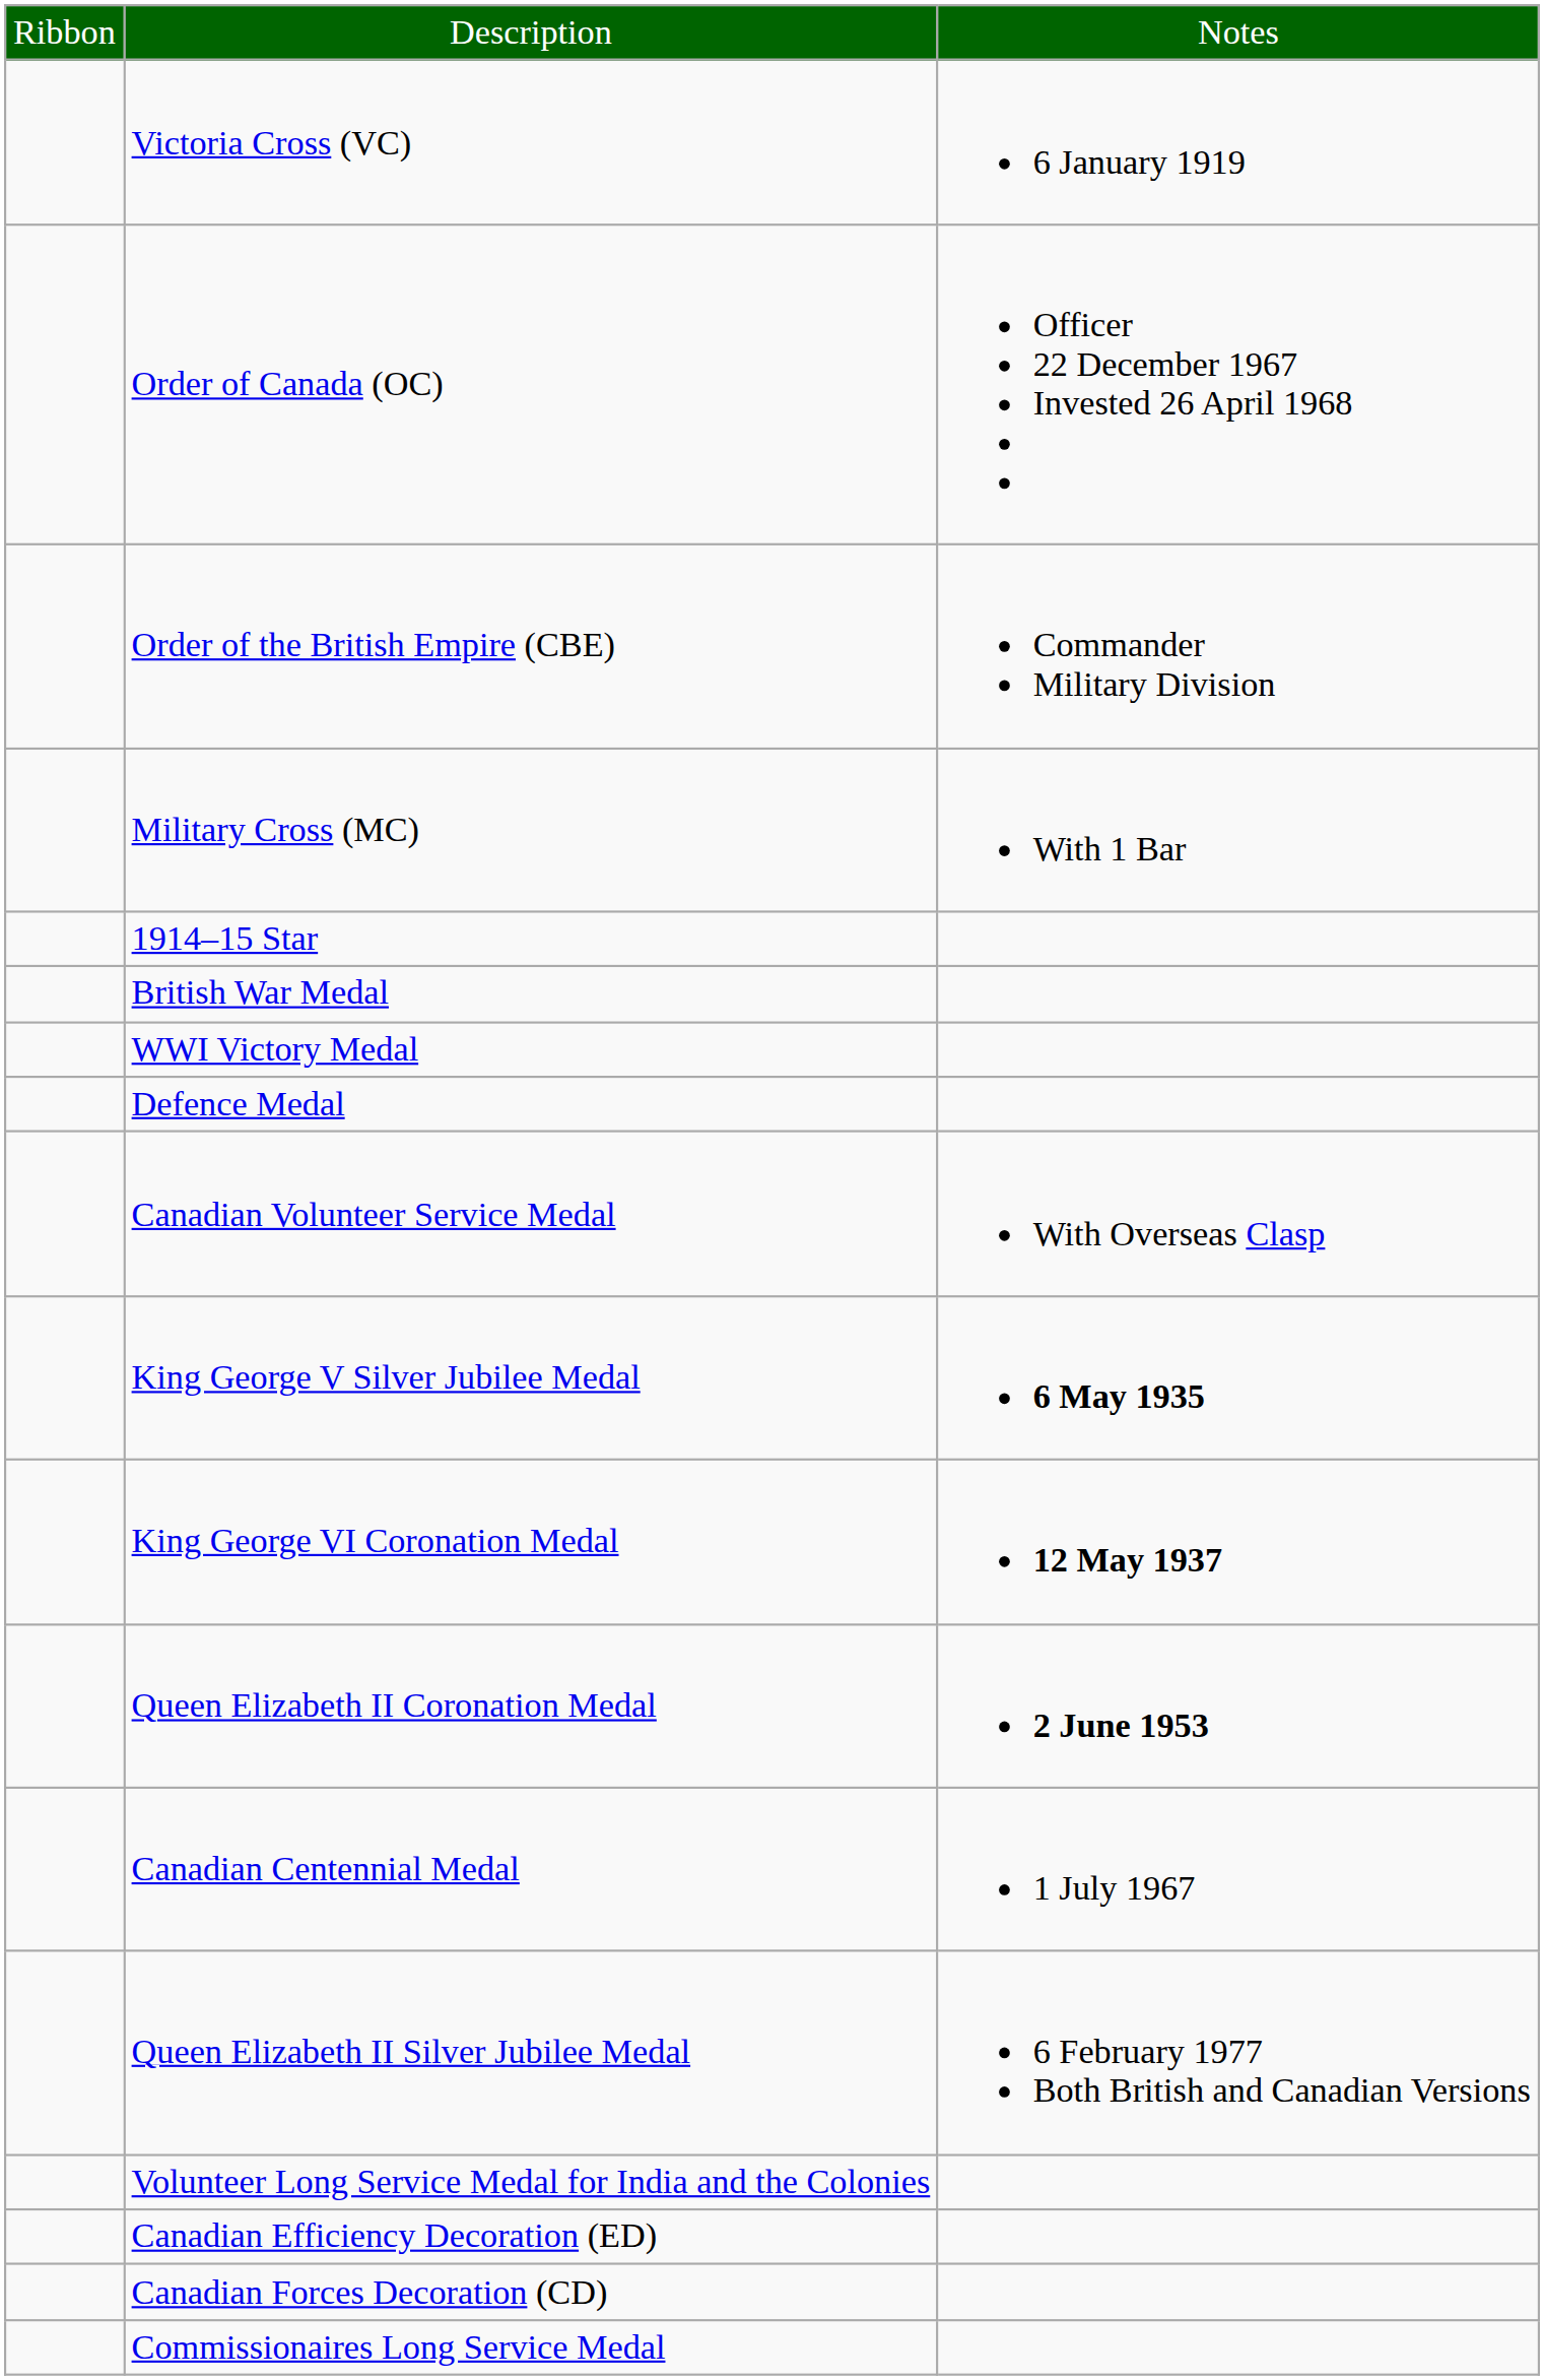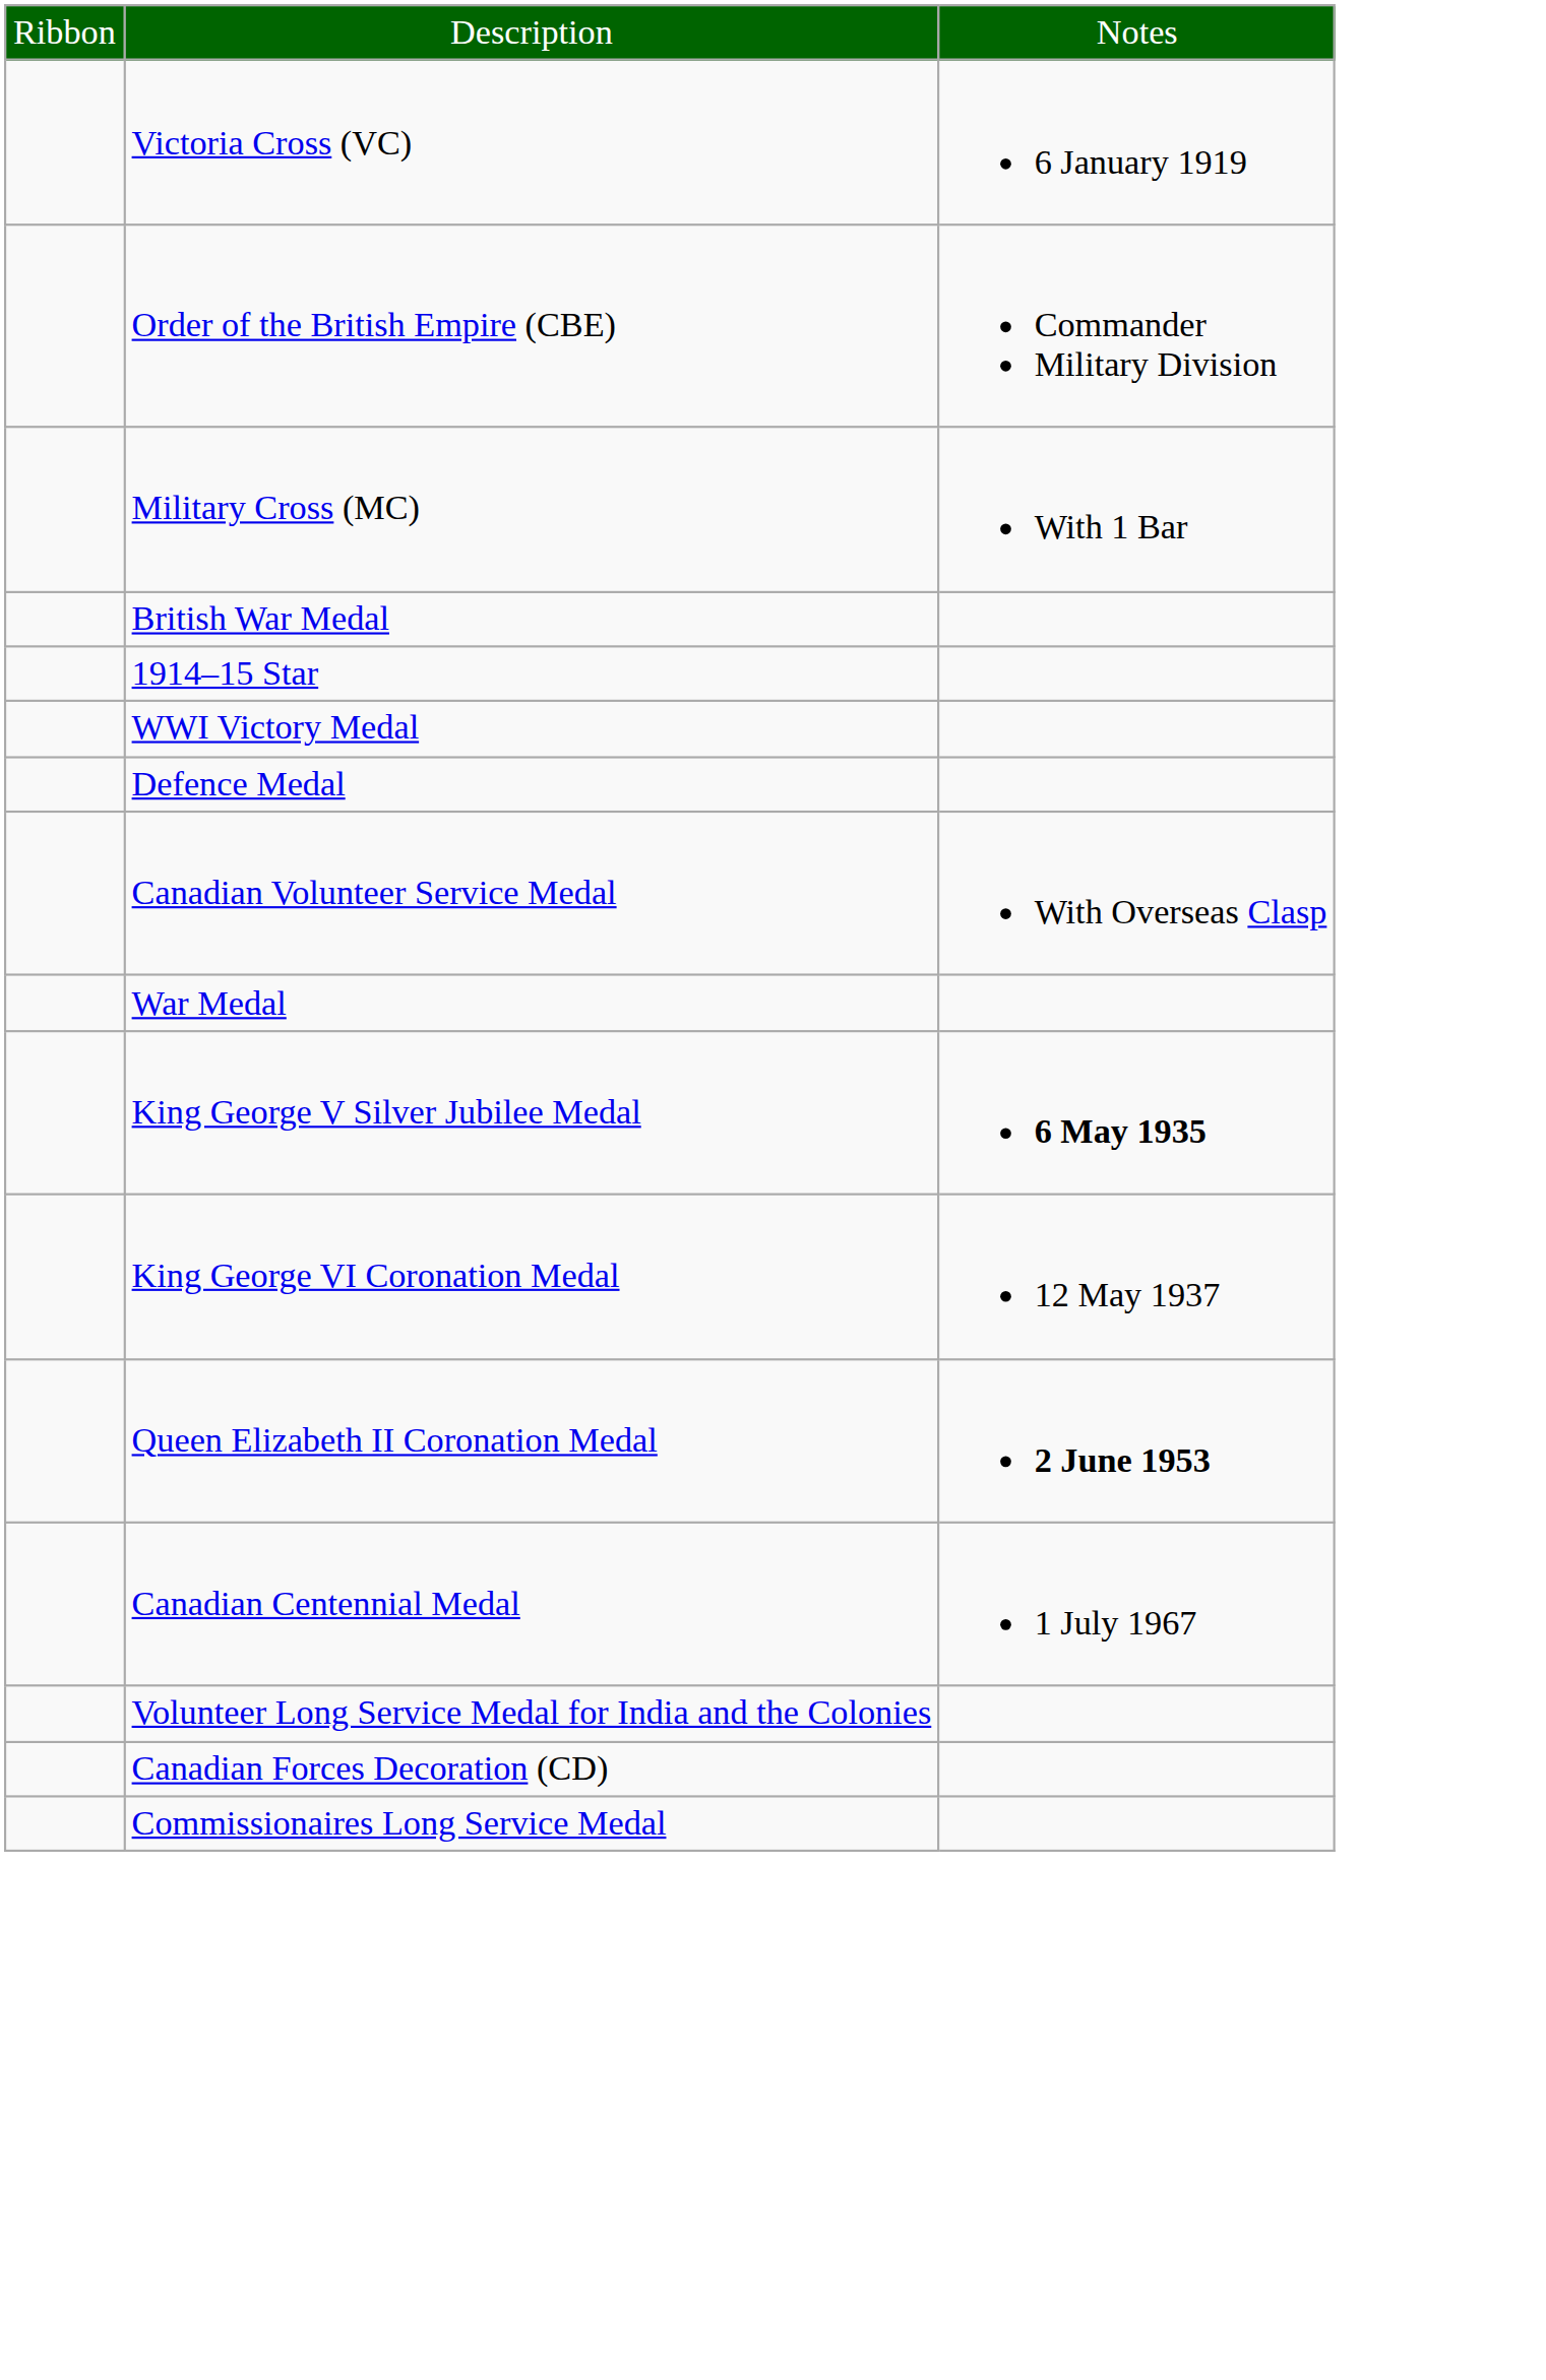 <table class="wikitable">
 <tr style="background: DarkGreen ;color:White" align="center">
 <td>Ribbon</td>
 <td>Description</td>
 <td>Notes</td>
 </tr>
 <tr>
 <td></td>
 <td><a href='#'>Victoria Cross</a> (VC)</td>
 <td><br><ul><li>6 January 1919</li></ul></td>
 </tr>
 <tr>
 <td></td>
-<td><a href='#'>Order of Canada</a> (OC)</td>
-<td><br><ul><li>Officer</li><li>22 December 1967</li><li>Invested 26 April 1968</li><li></li><li></li></ul></td>
-</tr>
-<tr>
-<td></td>
 <td><a href='#'>Order of the British Empire</a> (CBE)</td>
 <td><br><ul><li>Commander</li><li>Military Division</li></ul></td>
 </tr>
 <tr>
 <td></td>
 <td><a href='#'>Military Cross</a> (MC)</td>
 <td><br><ul><li>With 1 Bar</li></ul></td>
 </tr>
 <tr>
 <td></td>
-<td><a href='#'>1914–15 Star</a></td>
+<td><a href='#'>British War Medal</a></td>
 <td></td>
 </tr>
 <tr>
 <td></td>
-<td><a href='#'>British War Medal</a></td>
+<td><a href='#'>1914–15 Star</a></td>
 <td></td>
 </tr>
 <tr>
 <td></td>
 <td><a href='#'>WWI Victory Medal</a></td>
 <td></td>
 </tr>
 <tr>
 <td></td>
 <td><a href='#'>Defence Medal</a></td>
 <td></td>
 </tr>
 <tr>
 <td></td>
 <td><a href='#'>Canadian Volunteer Service Medal</a></td>
 <td><br><ul><li>With Overseas <a href='#'>Clasp</a></li></ul></td>
 </tr>
 <tr>
 <td></td>
+<td><a href='#'>War Medal</a></td>
+<td></td>
+</tr>
+<tr>
+<td></td>
 <td><a href='#'>King George V Silver Jubilee Medal</a></td>
 <td><strong><br><ul><li>6 May 1935</li></ul></strong></td>
 </tr>
 <tr>
 <td></td>
 <td><a href='#'>King George VI Coronation Medal</a></td>
-<td><strong><br><ul><li>12 May 1937</li></ul></strong></td>
+<td><br><ul><li>12 May 1937</li></ul></td>
 </tr>
 <tr>
 <td></td>
 <td><a href='#'>Queen Elizabeth II Coronation Medal</a></td>
 <td><strong><br><ul><li>2 June 1953</li></ul></strong></td>
 </tr>
 <tr>
 <td></td>
 <td><a href='#'>Canadian Centennial Medal</a></td>
 <td><br><ul><li>1 July 1967</li></ul></td>
 </tr>
 <tr>
 <td></td>
-<td><a href='#'>Queen Elizabeth II Silver Jubilee Medal</a></td>
-<td><br><ul><li>6 February 1977</li><li>Both British and Canadian Versions</li></ul></td>
-</tr>
-<tr>
-<td></td>
 <td><a href='#'>Volunteer Long Service Medal for India and the Colonies</a></td>
-<td></td>
-</tr>
-<tr>
-<td></td>
-<td><a href='#'>Canadian Efficiency Decoration</a> (ED)</td>
 <td></td>
 </tr>
 <tr>
 <td></td>
 <td><a href='#'>Canadian Forces Decoration</a> (CD)</td>
 <td></td>
 </tr>
 <tr>
 <td></td>
 <td><a href='#'>Commissionaires Long Service Medal</a></td>
 <td></td>
 </tr>
 </table>
